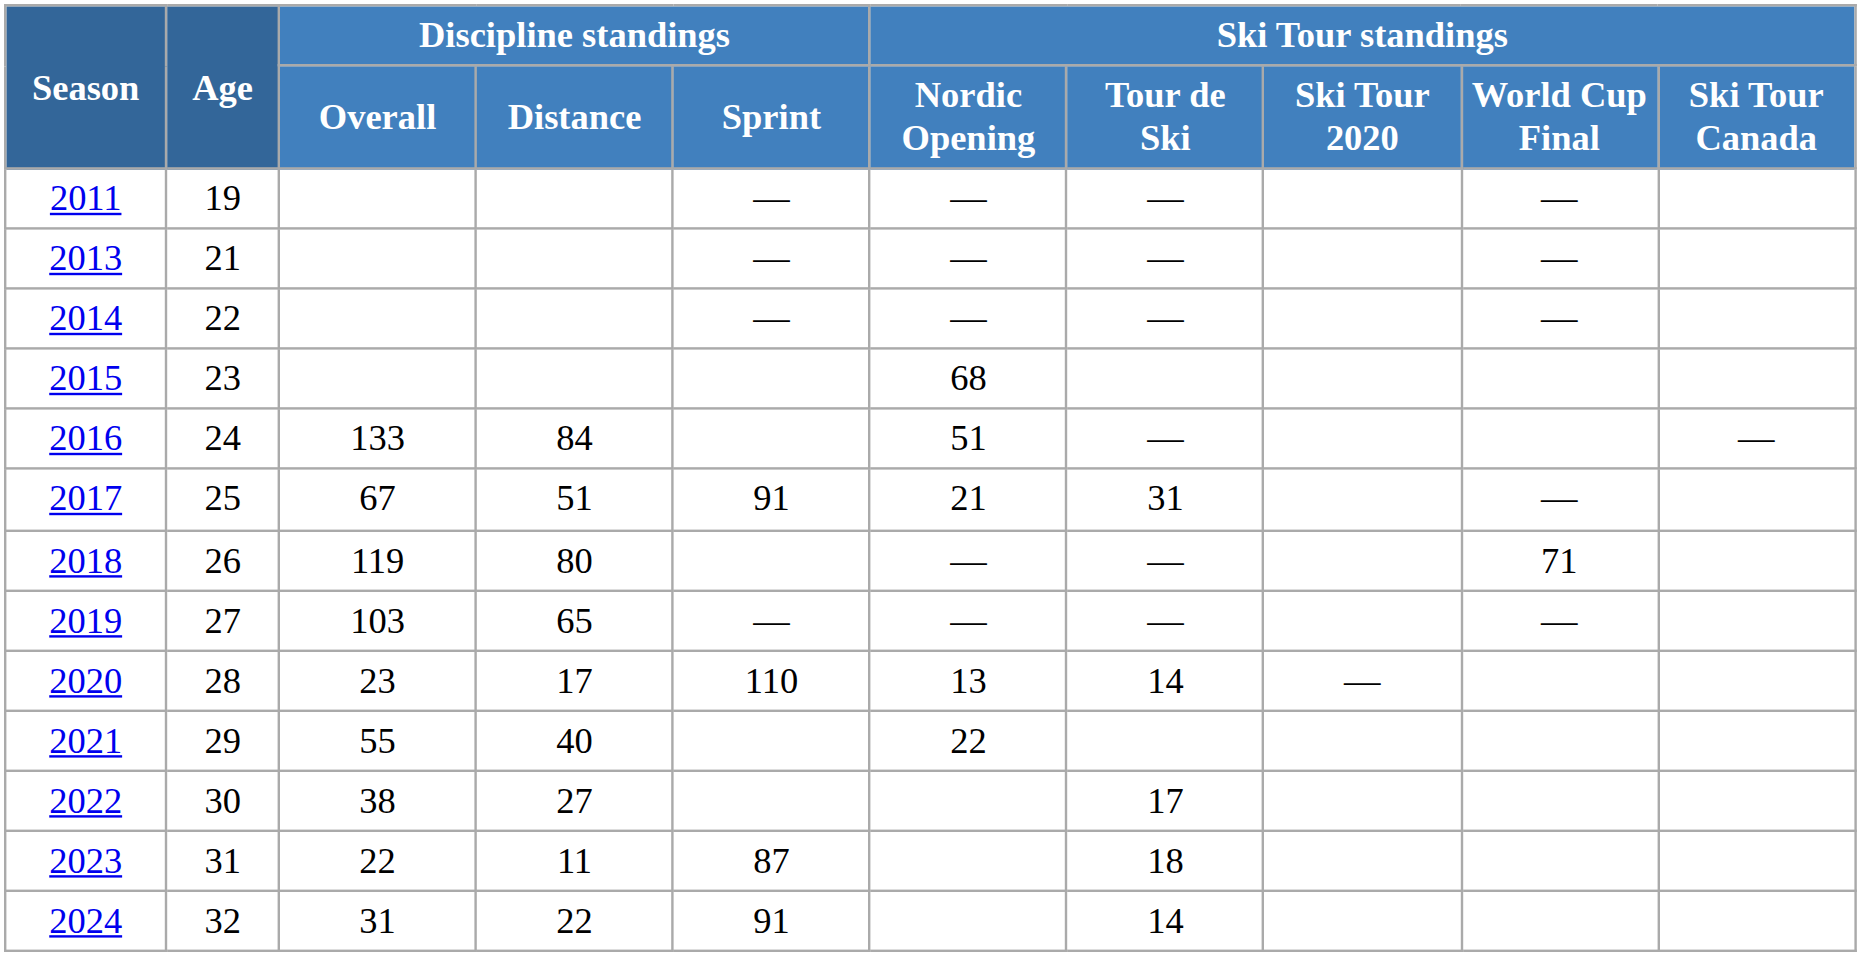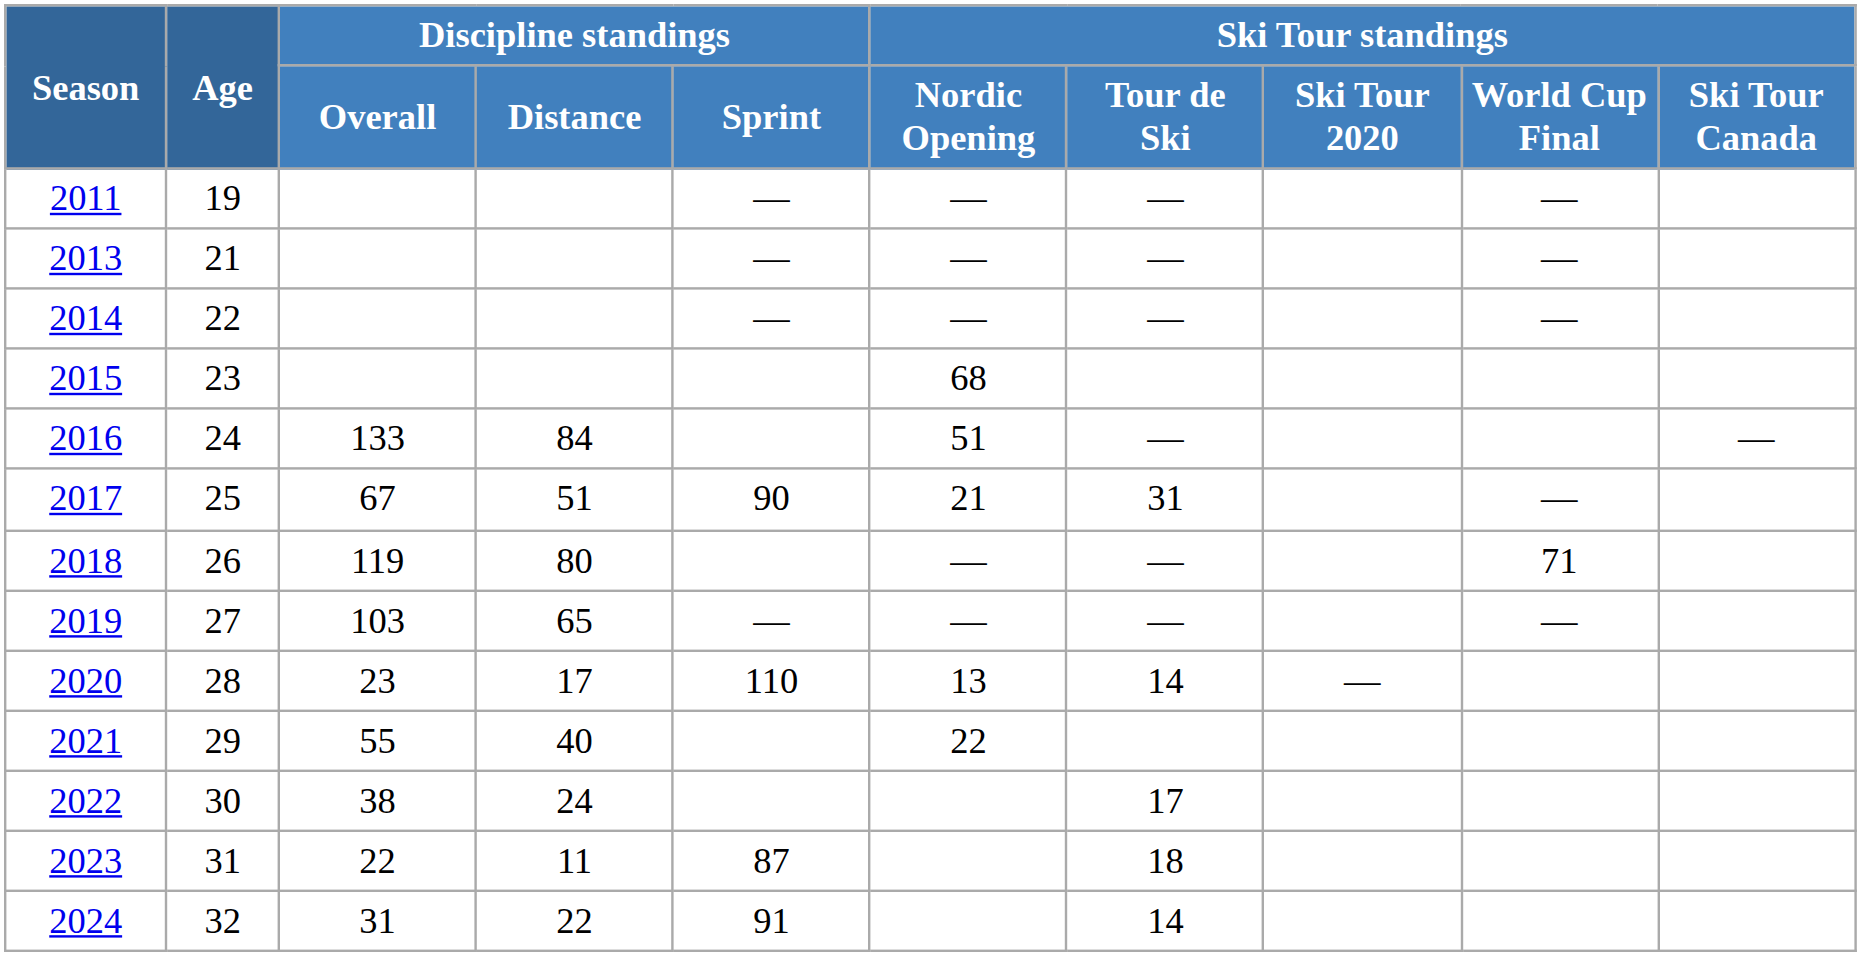 <table class="wikitable" style="font-size:95%; text-align:center; border:grey solid 1px; border-collapse:collapse; background:#ffffff;">
 <tr>
 <th style="background-color:#369; color:white; width:60px;" rowspan="2"> Season </th>
 <th style="background-color:#369; color:white; width:40px;" rowspan="2"> Age </th>
 <th style="background-color:#4180be; color:white;" colspan="3">Discipline standings</th>
 <th style="background-color:#4180be; color:white;" colspan="5">Ski Tour standings</th>
 </tr>
 <tr>
 <th style="background-color:#4180be; color:white; width:75px;">Overall</th>
 <th style="background-color:#4180be; color:white; width:75px;">Distance</th>
 <th style="background-color:#4180be; color:white; width:75px;">Sprint</th>
 <th style="background-color:#4180be; color:white; width:75px;">Nordic<br>Opening</th>
 <th style="background-color:#4180be; color:white; width:75px;">Tour de<br>Ski</th>
 <th style="background-color:#4180be; color:white; width:75px;">Ski Tour<br>2020</th>
 <th style="background-color:#4180be; color:white; width:75px;">World Cup<br>Final</th>
 <th style="background-color:#4180be; color:white; width:75px;">Ski Tour<br>Canada</th>
 </tr>
 <tr>
 <td><a href='#'>2011</a></td>
 <td>19</td>
 <td></td>
 <td></td>
 <td>—</td>
 <td>—</td>
 <td>—</td>
 <td></td>
 <td>—</td>
 <td></td>
 </tr>
 <tr>
 <td><a href='#'>2013</a></td>
 <td>21</td>
 <td></td>
 <td></td>
 <td>—</td>
 <td>—</td>
 <td>—</td>
 <td></td>
 <td>—</td>
 <td></td>
 </tr>
 <tr>
 <td><a href='#'>2014</a></td>
 <td>22</td>
 <td></td>
 <td></td>
 <td>—</td>
 <td>—</td>
 <td>—</td>
 <td></td>
 <td>—</td>
 <td></td>
 </tr>
 <tr>
 <td><a href='#'>2015</a></td>
 <td>23</td>
 <td></td>
 <td></td>
 <td></td>
 <td>68</td>
 <td></td>
 <td></td>
 <td></td>
 <td></td>
 </tr>
 <tr>
 <td><a href='#'>2016</a></td>
 <td>24</td>
 <td>133</td>
 <td>84</td>
 <td></td>
 <td>51</td>
 <td>—</td>
 <td></td>
 <td></td>
 <td>—</td>
 </tr>
 <tr>
 <td><a href='#'>2017</a></td>
 <td>25</td>
 <td>67</td>
 <td>51</td>
-<td>91</td>
+<td>90</td>
 <td>21</td>
 <td>31</td>
 <td></td>
 <td>—</td>
 <td></td>
 </tr>
 <tr>
 <td><a href='#'>2018</a></td>
 <td>26</td>
 <td>119</td>
 <td>80</td>
 <td></td>
 <td>—</td>
 <td>—</td>
 <td></td>
 <td>71</td>
 <td></td>
 </tr>
 <tr>
 <td><a href='#'>2019</a></td>
 <td>27</td>
 <td>103</td>
 <td>65</td>
 <td>—</td>
 <td>—</td>
 <td>—</td>
 <td></td>
 <td>—</td>
 <td></td>
 </tr>
 <tr>
 <td><a href='#'>2020</a></td>
 <td>28</td>
 <td>23</td>
 <td>17</td>
 <td>110</td>
 <td>13</td>
 <td>14</td>
 <td>—</td>
 <td></td>
 <td></td>
 </tr>
 <tr>
 <td><a href='#'>2021</a></td>
 <td>29</td>
 <td>55</td>
 <td>40</td>
 <td></td>
 <td>22</td>
 <td></td>
 <td></td>
 <td></td>
 <td></td>
 </tr>
 <tr>
 <td><a href='#'>2022</a></td>
 <td>30</td>
 <td>38</td>
-<td>27</td>
+<td>24</td>
 <td></td>
 <td></td>
 <td>17</td>
 <td></td>
 <td></td>
 <td></td>
 </tr>
 <tr>
 <td><a href='#'>2023</a></td>
 <td>31</td>
 <td>22</td>
 <td>11</td>
 <td>87</td>
 <td></td>
 <td>18</td>
 <td></td>
 <td></td>
 <td></td>
 </tr>
 <tr>
 <td><a href='#'>2024</a></td>
 <td>32</td>
 <td>31</td>
 <td>22</td>
 <td>91</td>
 <td></td>
 <td>14</td>
 <td></td>
 <td></td>
 <td></td>
 </tr>
 </table>
